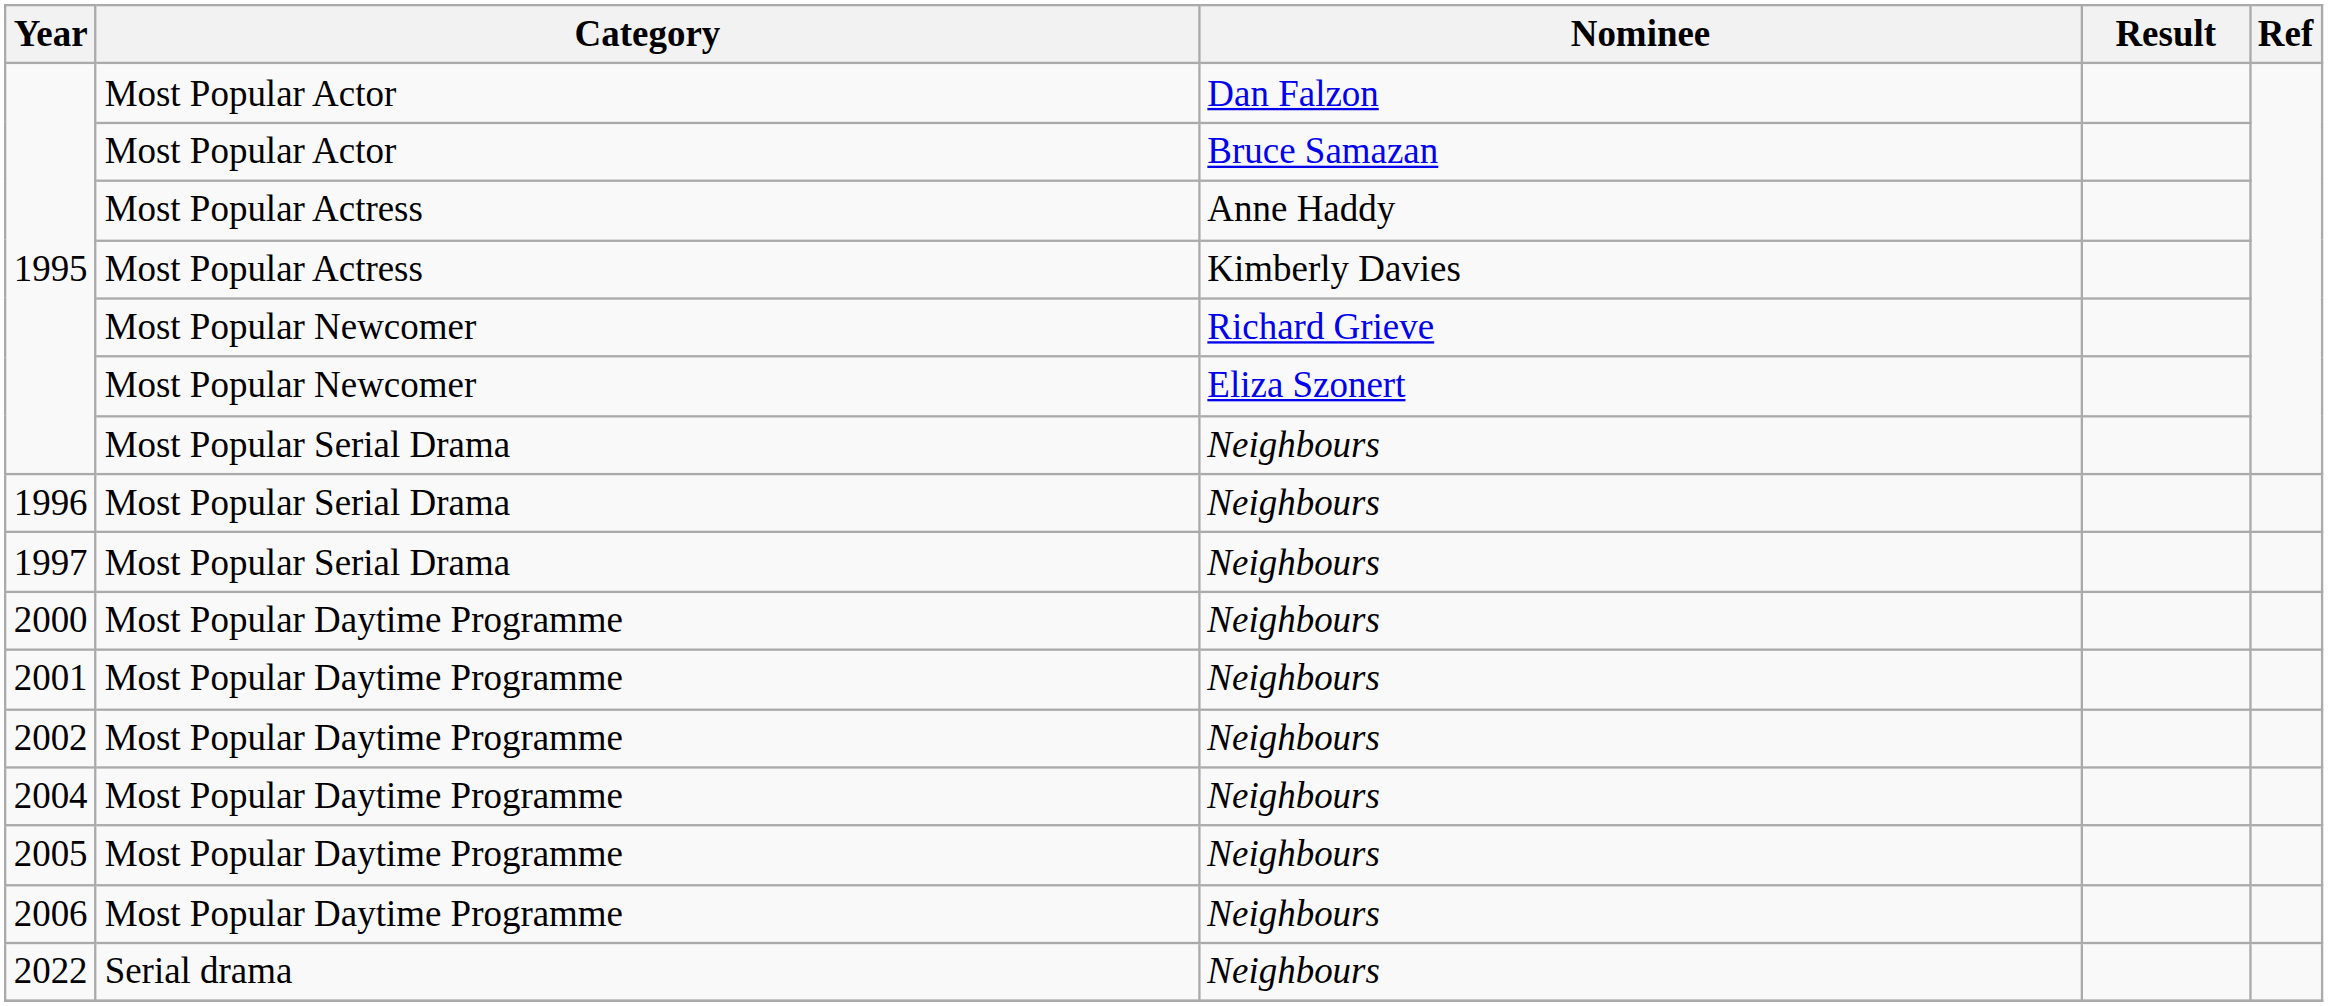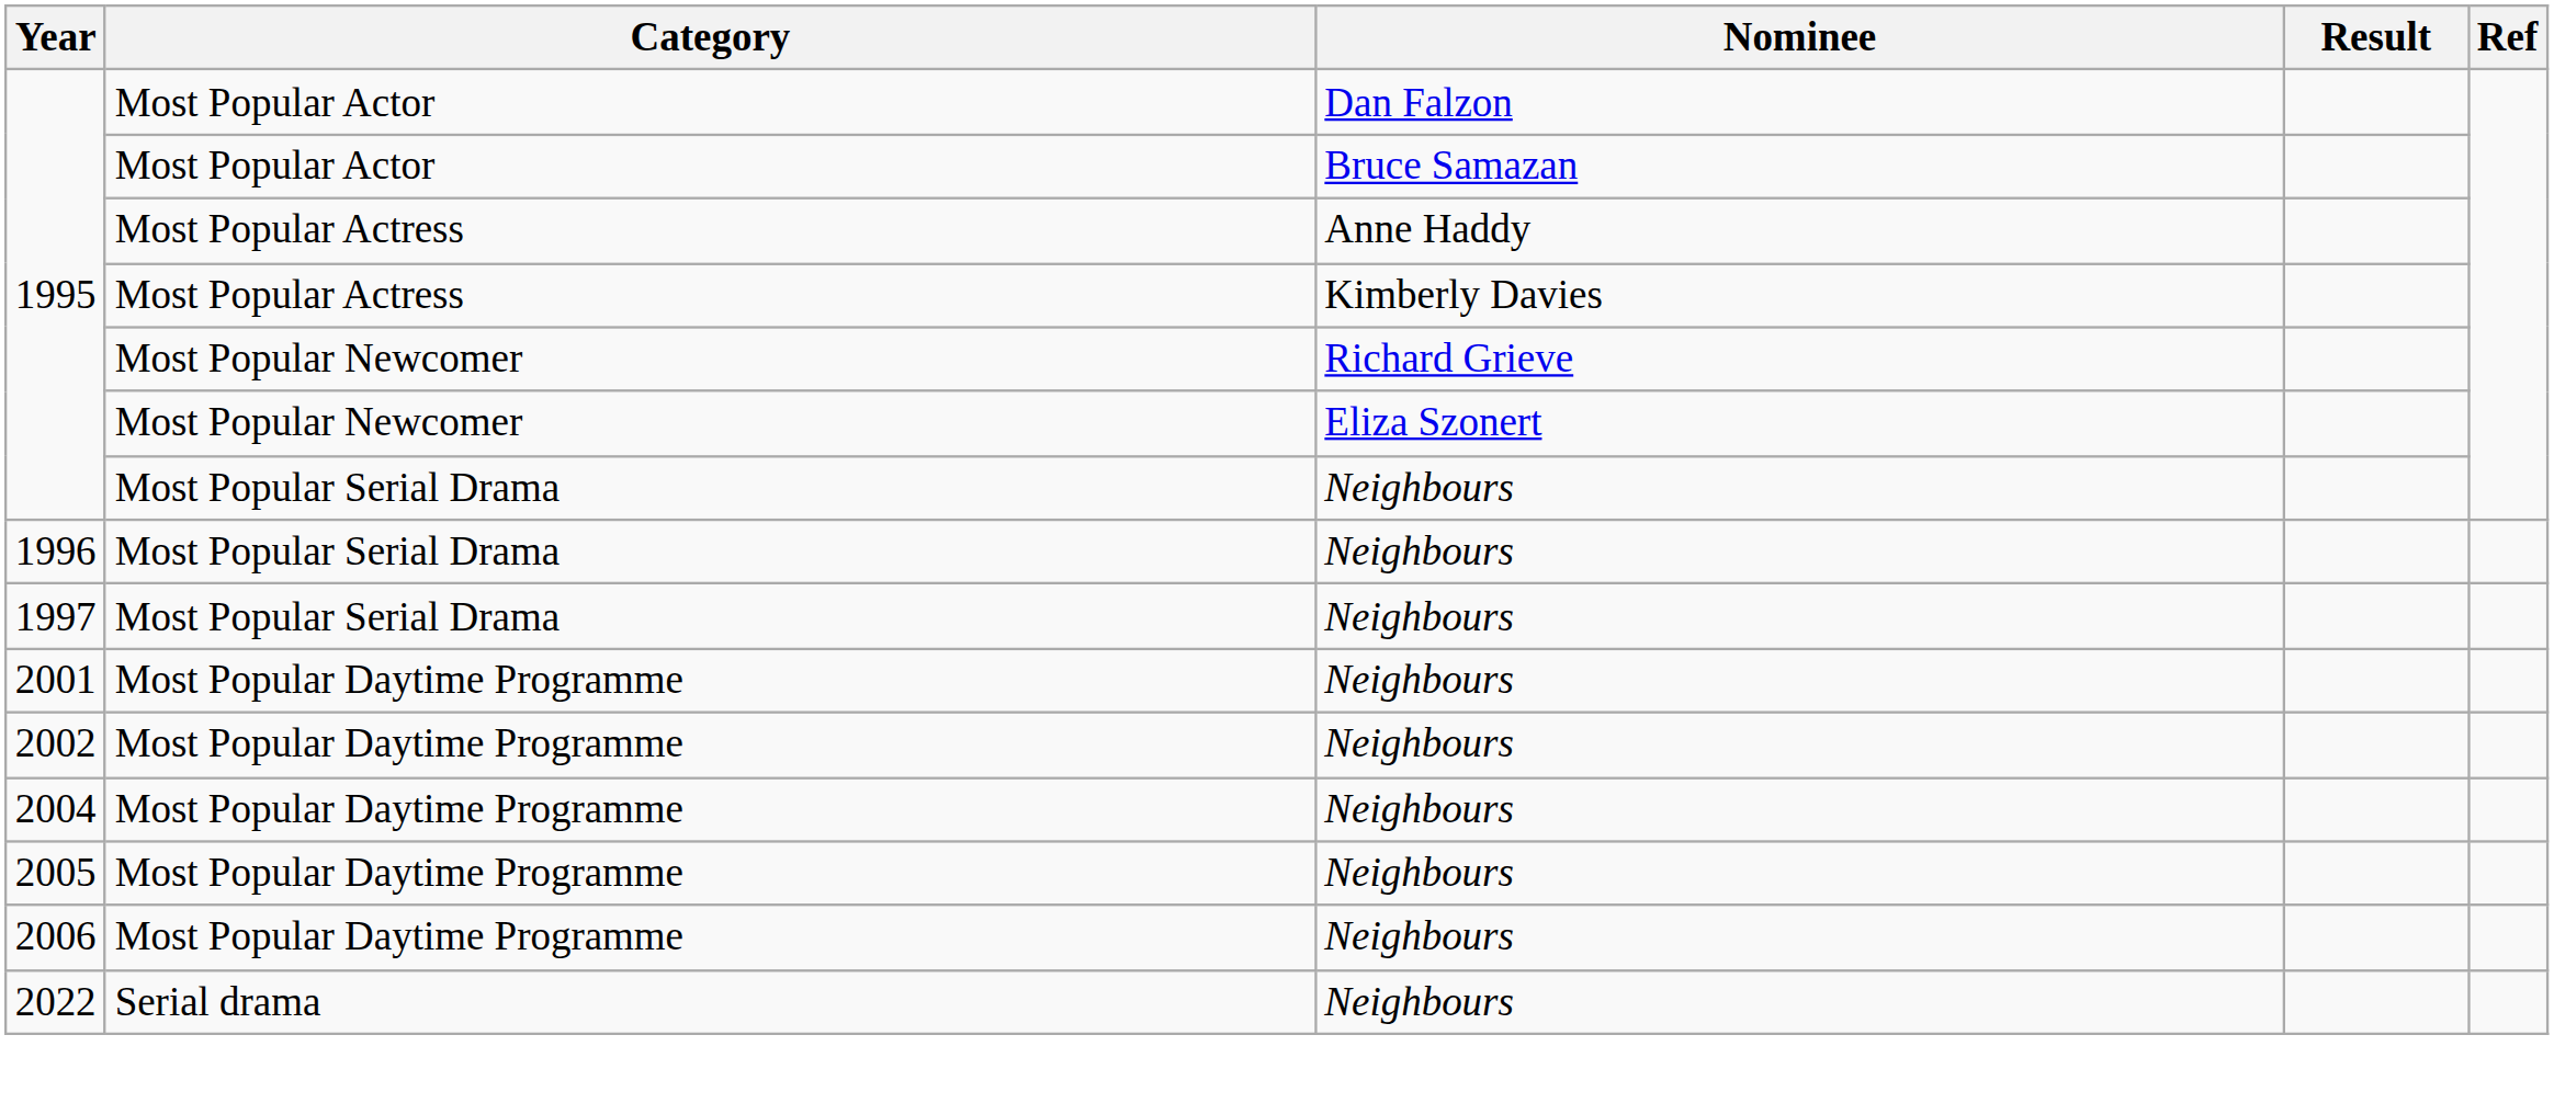 <table class="wikitable">
 <tr>
 <th>Year</th>
 <th width="470">Category</th>
 <th width="375">Nominee</th>
 <th width="65">Result</th>
 <th>Ref</th>
 </tr>
 <tr>
 <td rowspan="7">1995</td>
 <td>Most Popular Actor</td>
 <td><a href='#'>Dan Falzon</a></td>
 <td></td>
 <td align="center" rowspan="7"></td>
 </tr>
 <tr>
 <td>Most Popular Actor</td>
 <td><a href='#'>Bruce Samazan</a></td>
 <td></td>
 </tr>
 <tr>
 <td>Most Popular Actress</td>
 <td>Anne Haddy</td>
 <td></td>
 </tr>
 <tr>
 <td>Most Popular Actress</td>
 <td>Kimberly Davies</td>
 <td></td>
 </tr>
 <tr>
 <td>Most Popular Newcomer</td>
 <td><a href='#'>Richard Grieve</a></td>
 <td></td>
 </tr>
 <tr>
 <td>Most Popular Newcomer</td>
 <td><a href='#'>Eliza Szonert</a></td>
 <td></td>
 </tr>
 <tr>
 <td>Most Popular Serial Drama</td>
 <td><em>Neighbours</em></td>
 <td></td>
 </tr>
 <tr>
 <td>1996</td>
 <td>Most Popular Serial Drama</td>
 <td><em>Neighbours</em></td>
 <td></td>
 <td align="center"></td>
 </tr>
 <tr>
 <td>1997</td>
 <td>Most Popular Serial Drama</td>
 <td><em>Neighbours</em></td>
 <td></td>
 <td align="center"></td>
 </tr>
 <tr>
-<td>2000</td>
-<td>Most Popular Daytime Programme</td>
-<td><em>Neighbours</em></td>
-<td></td>
-<td align="center"></td>
-</tr>
-<tr>
 <td>2001</td>
 <td>Most Popular Daytime Programme</td>
 <td><em>Neighbours</em></td>
 <td></td>
 <td align="center"></td>
 </tr>
 <tr>
 <td>2002</td>
 <td>Most Popular Daytime Programme</td>
 <td><em>Neighbours</em></td>
 <td></td>
 <td align="center"></td>
 </tr>
 <tr>
 <td>2004</td>
 <td>Most Popular Daytime Programme</td>
 <td><em>Neighbours</em></td>
 <td></td>
 <td align="center"></td>
 </tr>
 <tr>
 <td>2005</td>
 <td>Most Popular Daytime Programme</td>
 <td><em>Neighbours</em></td>
 <td></td>
 <td align="center"></td>
 </tr>
 <tr>
 <td>2006</td>
 <td>Most Popular Daytime Programme</td>
 <td><em>Neighbours</em></td>
 <td></td>
 <td align="center"></td>
 </tr>
 <tr>
 <td>2022</td>
 <td>Serial drama</td>
 <td><em>Neighbours</em></td>
 <td></td>
 <td align="center"></td>
 </tr>
 <tr>
 </tr>
 </table>
